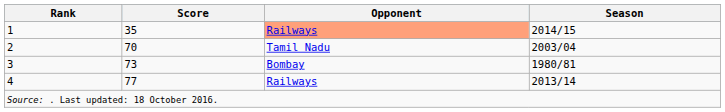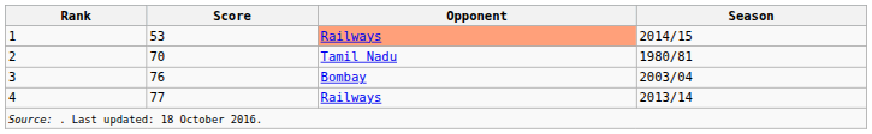 <table class="wikitable" width=70%>
 <tr bgcolor=#87cef>
 <th>Rank</th>
 <th>Score</th>
 <th>Opponent</th>
 <th>Season</th>
 </tr>
 <tr>
 <td>1</td>
-<td>35</td>
+<td>53</td>
 <td style="background: lightsalmon;"><a href='#'>Railways</a></td>
 <td>2014/15</td>
 </tr>
 <tr>
 <td>2</td>
 <td>70</td>
 <td><a href='#'>Tamil Nadu</a></td>
-<td>2003/04</td>
+<td>1980/81</td>
 </tr>
 <tr>
 <td>3</td>
-<td>73</td>
+<td>76</td>
 <td><a href='#'>Bombay</a></td>
-<td>1980/81</td>
+<td>2003/04</td>
 </tr>
 <tr>
 <td>4</td>
 <td>77</td>
 <td><a href='#'>Railways</a></td>
 <td>2013/14</td>
 </tr>
 <tr>
 <td colspan=4><small><em>Source: </em>. Last updated: 18 October 2016.</small></td>
 </tr>
 </table>
